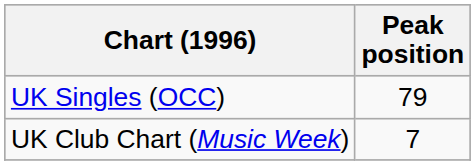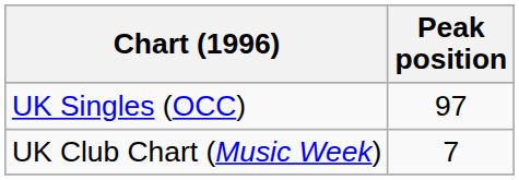 <table class="wikitable sortable" style="text-align:center;">
 <tr>
 <th>Chart (1996)</th>
 <th>Peak<br>position</th>
 </tr>
 <tr>
 <td align="left"><a href='#'>UK Singles</a> (<a href='#'>OCC</a>)</td>
-<td>79</td>
+<td>97</td>
 </tr>
 <tr>
 <td align="left">UK Club Chart (<em><a href='#'>Music Week</a></em>)</td>
 <td>7</td>
 </tr>
 </table>
